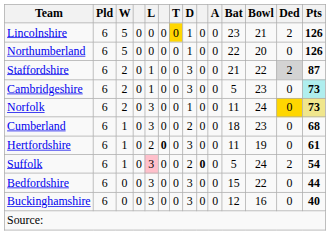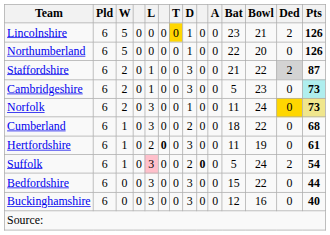 <table class="wikitable" style="text-align:center">
 <tr>
 <th>Team</th>
 <th>Pld</th>
 <th>W</th>
 <th></th>
 <th>L</th>
 <th></th>
 <th>T</th>
 <th>D</th>
 <th></th>
 <th>A</th>
 <th>Bat</th>
 <th>Bowl</th>
 <th>Ded</th>
 <th>Pts</th>
 </tr>
 <tr>
 <td align=left><a href='#'>Lincolnshire</a></td>
 <td>6</td>
 <td>5</td>
 <td>0</td>
 <td>0</td>
 <td>0</td>
 <td style="background: gold;">0</td>
 <td>1</td>
 <td>0</td>
 <td>0</td>
 <td>23</td>
 <td>21</td>
 <td>2</td>
 <td><strong>126</strong></td>
 </tr>
 <tr>
 <td align=left><a href='#'>Northumberland</a></td>
 <td>6</td>
 <td>5</td>
 <td>0</td>
 <td>0</td>
 <td>0</td>
 <td>0</td>
 <td>1</td>
 <td>0</td>
 <td>0</td>
 <td>22</td>
 <td>20</td>
 <td>0</td>
 <td><strong>126</strong></td>
 </tr>
 <tr>
 <td align=left><a href='#'>Staffordshire</a></td>
 <td>6</td>
 <td>2</td>
 <td>0</td>
 <td>1</td>
 <td>0</td>
 <td>0</td>
 <td>3</td>
 <td>0</td>
 <td>0</td>
 <td>21</td>
 <td>22</td>
 <td style="background: lightgrey;">2</td>
 <td><strong>87</strong></td>
 </tr>
 <tr>
 <td align=left><a href='#'>Cambridgeshire</a></td>
 <td>6</td>
 <td>2</td>
 <td>0</td>
 <td>1</td>
 <td>0</td>
 <td>0</td>
 <td>3</td>
 <td>0</td>
 <td>0</td>
 <td>5</td>
 <td>23</td>
 <td>0</td>
 <td style="background: paleturquoise;"><strong>73</strong></td>
 </tr>
 <tr>
 <td align=left><a href='#'>Norfolk</a></td>
 <td>6</td>
 <td>2</td>
 <td>0</td>
 <td>3</td>
 <td>0</td>
 <td>0</td>
 <td>1</td>
 <td>0</td>
 <td>0</td>
 <td>11</td>
 <td>24</td>
 <td style="background: gold;">0</td>
 <td style="background: khaki;"><strong>73</strong></td>
 </tr>
 <tr>
 <td align=left><a href='#'>Cumberland</a></td>
 <td>6</td>
 <td>1</td>
 <td>0</td>
 <td>3</td>
 <td>0</td>
 <td>0</td>
 <td>2</td>
 <td>0</td>
 <td>0</td>
 <td>18</td>
-<td>23</td>
+<td>22</td>
 <td>0</td>
 <td><strong>68</strong></td>
 </tr>
 <tr>
 <td align=left><a href='#'>Hertfordshire</a></td>
 <td>6</td>
 <td>1</td>
 <td>0</td>
 <td>2</td>
 <td><strong>0</strong></td>
 <td>0</td>
 <td>3</td>
 <td>0</td>
 <td>0</td>
 <td>11</td>
 <td>19</td>
 <td>0</td>
 <td><strong>61</strong></td>
 </tr>
 <tr>
 <td align=left><a href='#'>Suffolk</a></td>
 <td>6</td>
 <td>1</td>
 <td>0</td>
 <td style="background: pink;">3</td>
 <td>0</td>
 <td>0</td>
 <td>2</td>
 <td><strong>0</strong></td>
 <td>0</td>
 <td>5</td>
 <td>24</td>
 <td>2</td>
 <td><strong>54</strong></td>
 </tr>
 <tr>
 <td align=left><a href='#'>Bedfordshire</a></td>
 <td>6</td>
 <td>0</td>
 <td>0</td>
 <td>3</td>
 <td>0</td>
 <td>0</td>
 <td>3</td>
 <td>0</td>
 <td>0</td>
 <td>15</td>
 <td>22</td>
 <td>0</td>
 <td><strong>44</strong></td>
 </tr>
 <tr>
 <td align=left><a href='#'>Buckinghamshire</a></td>
 <td>6</td>
 <td>0</td>
 <td>0</td>
 <td>3</td>
 <td>0</td>
 <td>0</td>
 <td>3</td>
 <td>0</td>
 <td>0</td>
 <td>12</td>
 <td>16</td>
 <td>0</td>
 <td><strong>40</strong></td>
 </tr>
 <tr>
 <td colspan=14 align="left">Source:</td>
 </tr>
 </table>
